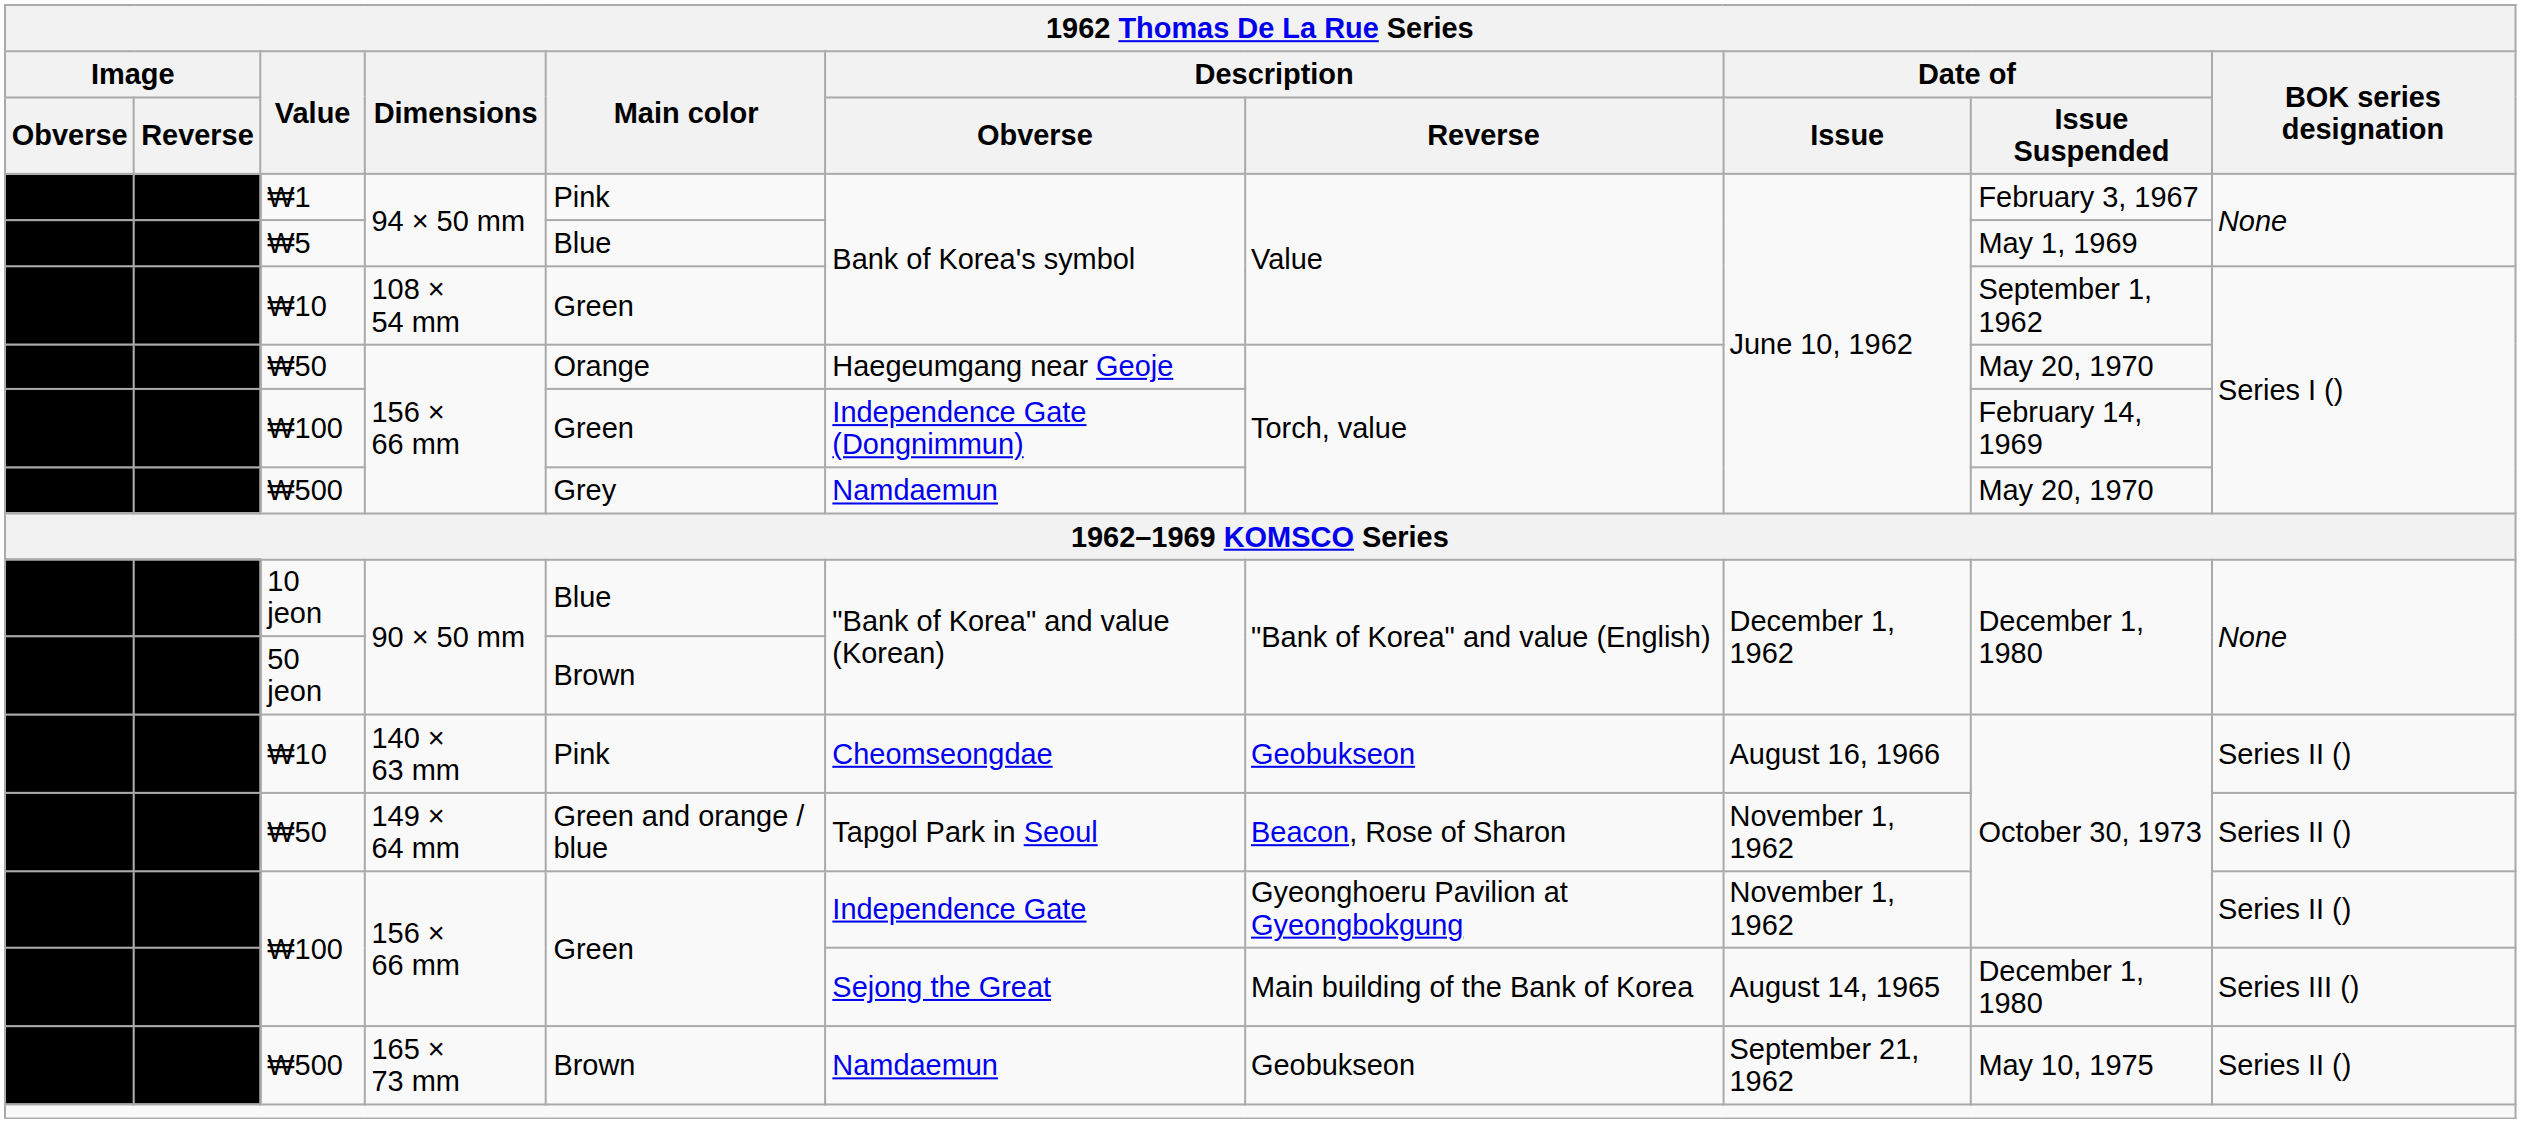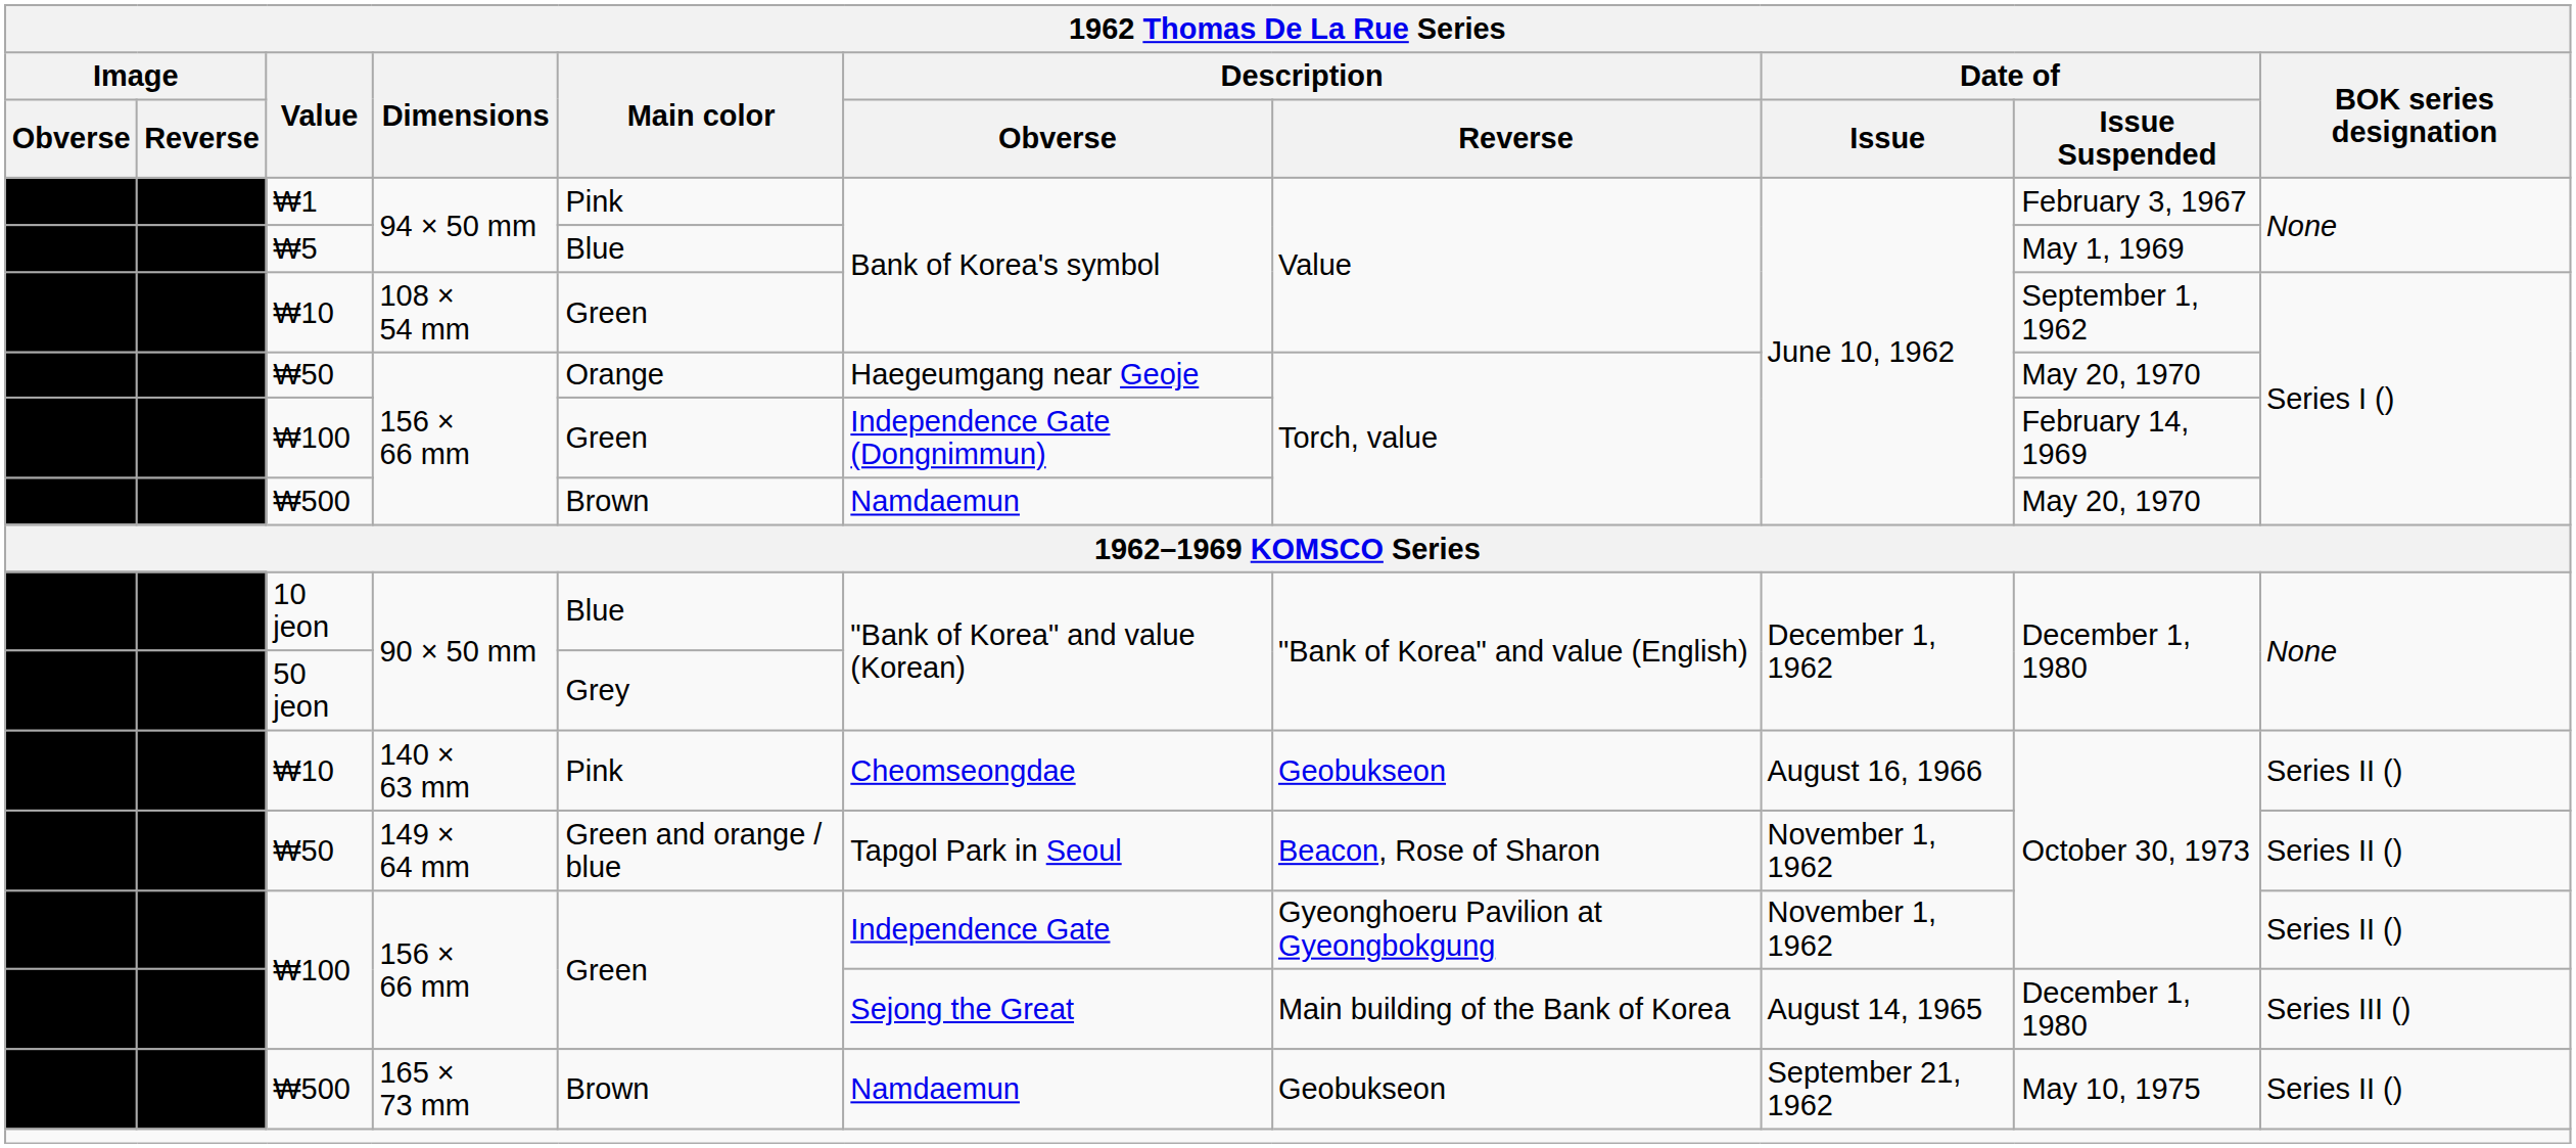 <table class="wikitable" style="font-size: 90%">
 <tr>
 <th colspan="10">1962 <a href='#'>Thomas De La Rue</a> Series </th>
 </tr>
 <tr>
 <th colspan="2">Image</th>
 <th rowspan="2">Value</th>
 <th rowspan="2">Dimensions</th>
 <th rowspan="2">Main color</th>
 <th colspan="2">Description</th>
 <th colspan="2">Date of</th>
 <th rowspan="2">BOK series designation</th>
 </tr>
 <tr>
 <th>Obverse</th>
 <th>Reverse</th>
 <th>Obverse</th>
 <th>Reverse</th>
 <th>Issue</th>
 <th>Issue Suspended</th>
 </tr>
 <tr>
 <td style="text-align:center; background:#000;"></td>
 <td style="text-align:center; background:#000;"></td>
 <td>₩1</td>
 <td rowspan="2">94 × 50 mm</td>
 <td>Pink</td>
 <td rowspan="3">Bank of Korea's symbol</td>
 <td rowspan="3">Value</td>
 <td rowspan="6">June 10, 1962</td>
 <td>February 3, 1967</td>
 <td rowspan="2"><em>None</em></td>
 </tr>
 <tr>
 <td style="text-align:center; background:#000;"></td>
 <td style="text-align:center; background:#000;"></td>
 <td>₩5</td>
 <td>Blue</td>
 <td>May 1, 1969</td>
 </tr>
 <tr>
 <td style="text-align:center; background:#000;"></td>
 <td style="text-align:center; background:#000;"></td>
 <td>₩10</td>
 <td>108 × 54 mm</td>
 <td>Green</td>
 <td>September 1, 1962</td>
 <td rowspan="4">Series I ()</td>
 </tr>
 <tr>
 <td style="text-align:center; background:#000;"></td>
 <td style="text-align:center; background:#000;"></td>
 <td>₩50</td>
 <td rowspan="3">156 × 66 mm</td>
 <td>Orange</td>
 <td>Haegeumgang near <a href='#'>Geoje</a></td>
 <td rowspan="3">Torch, value</td>
 <td>May 20, 1970</td>
 </tr>
 <tr>
 <td style="text-align:center; background:#000;"></td>
 <td style="text-align:center; background:#000;"></td>
 <td>₩100</td>
 <td>Green</td>
 <td><a href='#'>Independence Gate (Dongnimmun)</a></td>
 <td>February 14, 1969</td>
 </tr>
 <tr>
 <td style="text-align:center; background:#000;"></td>
 <td style="text-align:center; background:#000;"></td>
 <td>₩500</td>
-<td>Grey</td>
+<td>Brown</td>
 <td><a href='#'>Namdaemun</a></td>
 <td>May 20, 1970</td>
 </tr>
 <tr>
 <th colspan="10">1962–1969 <a href='#'>KOMSCO</a> Series </th>
 </tr>
 <tr>
 <td style="text-align:center; background:#000;"></td>
 <td style="text-align:center; background:#000;"></td>
 <td>10 jeon</td>
 <td rowspan="2">90 × 50 mm</td>
 <td>Blue</td>
 <td rowspan="2">"Bank of Korea" and value (Korean)</td>
 <td rowspan="2">"Bank of Korea" and value (English)</td>
 <td rowspan="2">December 1, 1962</td>
 <td rowspan="2">December 1, 1980</td>
 <td rowspan="2"><em>None</em></td>
 </tr>
 <tr>
 <td style="text-align:center; background:#000;"></td>
 <td style="text-align:center; background:#000;"></td>
 <td>50 jeon</td>
-<td>Brown</td>
+<td>Grey</td>
 </tr>
 <tr>
 <td style="text-align:center; background:#000;"></td>
 <td style="text-align:center; background:#000;"></td>
 <td>₩10</td>
 <td>140 × 63 mm</td>
 <td>Pink</td>
 <td><a href='#'>Cheomseongdae</a></td>
 <td><a href='#'>Geobukseon</a></td>
 <td>August 16, 1966</td>
 <td rowspan="3">October 30, 1973</td>
 <td>Series II ()</td>
 </tr>
 <tr>
 <td style="text-align:center; background:#000;"></td>
 <td style="text-align:center; background:#000;"></td>
 <td>₩50</td>
 <td>149 × 64 mm</td>
 <td>Green and orange / blue</td>
 <td>Tapgol Park in <a href='#'>Seoul</a></td>
 <td><a href='#'>Beacon</a>, Rose of Sharon</td>
 <td>November 1, 1962</td>
 <td>Series II ()</td>
 </tr>
 <tr>
 <td style="text-align:center; background:#000;"></td>
 <td style="text-align:center; background:#000;"></td>
 <td rowspan="2">₩100</td>
 <td rowspan="2">156 × 66 mm</td>
 <td rowspan="2">Green</td>
 <td><a href='#'>Independence Gate</a></td>
 <td>Gyeonghoeru Pavilion at <a href='#'>Gyeongbokgung</a></td>
 <td>November 1, 1962</td>
 <td>Series II ()</td>
 </tr>
 <tr>
 <td style="text-align:center; background:#000;"></td>
 <td style="text-align:center; background:#000;"></td>
 <td><a href='#'>Sejong the Great</a></td>
 <td>Main building of the Bank of Korea</td>
 <td>August 14, 1965</td>
 <td>December 1, 1980</td>
 <td>Series III ()</td>
 </tr>
 <tr>
 <td style="text-align:center; background:#000;"></td>
 <td style="text-align:center; background:#000;"></td>
 <td>₩500</td>
 <td>165 × 73 mm</td>
 <td>Brown</td>
 <td><a href='#'>Namdaemun</a></td>
 <td>Geobukseon</td>
 <td>September 21, 1962</td>
 <td>May 10, 1975</td>
 <td>Series II ()</td>
 </tr>
 <tr>
 <td colspan="10"></td>
 </tr>
 </table>
